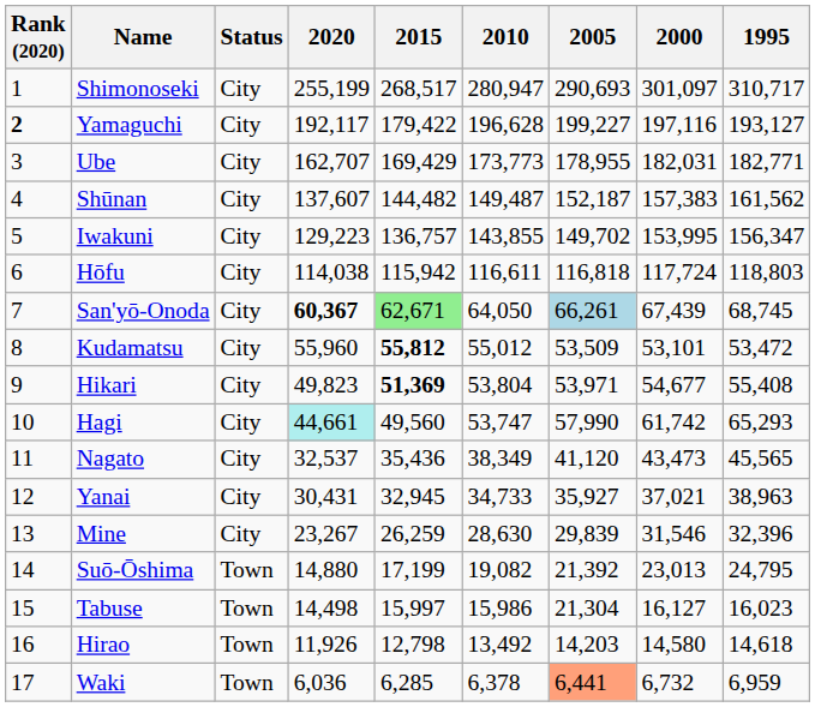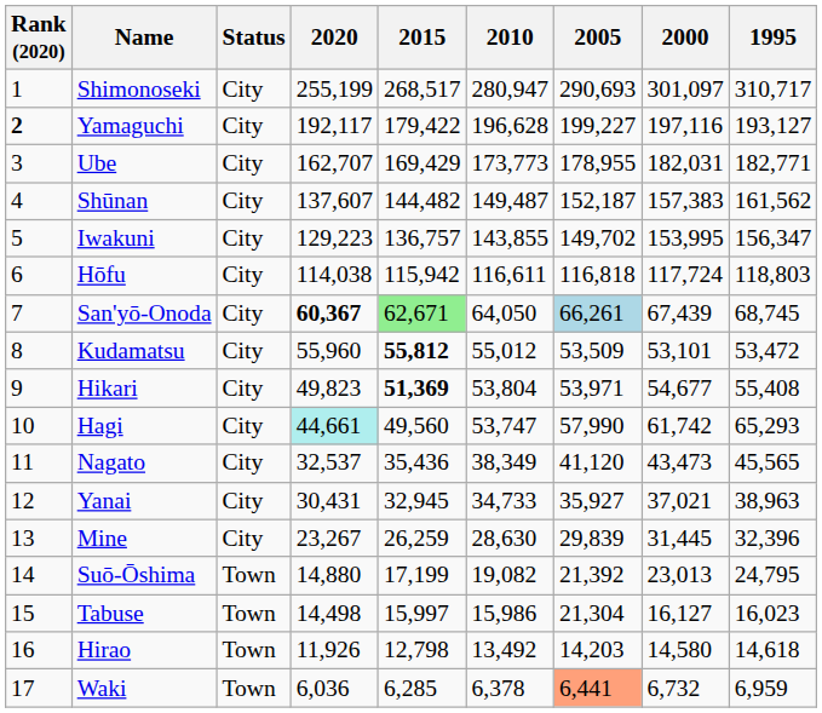 <table class="wikitable sortable">
 <tr>
 <th>Rank<br><small>(2020)</small></th>
 <th>Name</th>
 <th>Status</th>
 <th>2020</th>
 <th>2015</th>
 <th>2010</th>
 <th>2005</th>
 <th>2000</th>
 <th>1995</th>
 </tr>
 <tr>
 <td>1</td>
 <td><a href='#'>Shimonoseki</a></td>
 <td>City</td>
 <td>255,199</td>
 <td>268,517</td>
 <td>280,947</td>
 <td>290,693</td>
 <td>301,097</td>
 <td>310,717</td>
 </tr>
 <tr>
 <td><strong>2</strong></td>
 <td><a href='#'>Yamaguchi</a></td>
 <td>City</td>
 <td>192,117</td>
 <td>179,422</td>
 <td>196,628</td>
 <td>199,227</td>
 <td>197,116</td>
 <td>193,127</td>
 </tr>
 <tr>
 <td>3</td>
 <td><a href='#'>Ube</a></td>
 <td>City</td>
 <td>162,707</td>
 <td>169,429</td>
 <td>173,773</td>
 <td>178,955</td>
 <td>182,031</td>
 <td>182,771</td>
 </tr>
 <tr>
 <td>4</td>
 <td><a href='#'>Shūnan</a></td>
 <td>City</td>
 <td>137,607</td>
 <td>144,482</td>
 <td>149,487</td>
 <td>152,187</td>
 <td>157,383</td>
 <td>161,562</td>
 </tr>
 <tr>
 <td>5</td>
 <td><a href='#'>Iwakuni</a></td>
 <td>City</td>
 <td>129,223</td>
 <td>136,757</td>
 <td>143,855</td>
 <td>149,702</td>
 <td>153,995</td>
 <td>156,347</td>
 </tr>
 <tr>
 <td>6</td>
 <td><a href='#'>Hōfu</a></td>
 <td>City</td>
 <td>114,038</td>
 <td>115,942</td>
 <td>116,611</td>
 <td>116,818</td>
 <td>117,724</td>
 <td>118,803</td>
 </tr>
 <tr>
 <td>7</td>
 <td><a href='#'>San'yō-Onoda</a></td>
 <td>City</td>
 <td><strong>60,367</strong></td>
 <td style="background: lightgreen;">62,671</td>
 <td>64,050</td>
 <td style="background: lightblue;">66,261</td>
 <td>67,439</td>
 <td>68,745</td>
 </tr>
 <tr>
 <td>8</td>
 <td><a href='#'>Kudamatsu</a></td>
 <td>City</td>
 <td>55,960</td>
 <td><strong>55,812</strong></td>
 <td>55,012</td>
 <td>53,509</td>
 <td>53,101</td>
 <td>53,472</td>
 </tr>
 <tr>
 <td>9</td>
 <td><a href='#'>Hikari</a></td>
 <td>City</td>
 <td>49,823</td>
 <td><strong>51,369</strong></td>
 <td>53,804</td>
 <td>53,971</td>
 <td>54,677</td>
 <td>55,408</td>
 </tr>
 <tr>
 <td>10</td>
 <td><a href='#'>Hagi</a></td>
 <td>City</td>
 <td style="background: paleturquoise;">44,661</td>
 <td>49,560</td>
 <td>53,747</td>
 <td>57,990</td>
 <td>61,742</td>
 <td>65,293</td>
 </tr>
 <tr>
 <td>11</td>
 <td><a href='#'>Nagato</a></td>
 <td>City</td>
 <td>32,537</td>
 <td>35,436</td>
 <td>38,349</td>
 <td>41,120</td>
 <td>43,473</td>
 <td>45,565</td>
 </tr>
 <tr>
 <td>12</td>
 <td><a href='#'>Yanai</a></td>
 <td>City</td>
 <td>30,431</td>
 <td>32,945</td>
 <td>34,733</td>
 <td>35,927</td>
 <td>37,021</td>
 <td>38,963</td>
 </tr>
 <tr>
 <td>13</td>
 <td><a href='#'>Mine</a></td>
 <td>City</td>
 <td>23,267</td>
 <td>26,259</td>
 <td>28,630</td>
 <td>29,839</td>
-<td>31,546</td>
+<td>31,445</td>
 <td>32,396</td>
 </tr>
 <tr>
 <td>14</td>
 <td><a href='#'>Suō-Ōshima</a></td>
 <td>Town</td>
 <td>14,880</td>
 <td>17,199</td>
 <td>19,082</td>
 <td>21,392</td>
 <td>23,013</td>
 <td>24,795</td>
 </tr>
 <tr>
 <td>15</td>
 <td><a href='#'>Tabuse</a></td>
 <td>Town</td>
 <td>14,498</td>
 <td>15,997</td>
 <td>15,986</td>
 <td>21,304</td>
 <td>16,127</td>
 <td>16,023</td>
 </tr>
 <tr>
 <td>16</td>
 <td><a href='#'>Hirao</a></td>
 <td>Town</td>
 <td>11,926</td>
 <td>12,798</td>
 <td>13,492</td>
 <td>14,203</td>
 <td>14,580</td>
 <td>14,618</td>
 </tr>
 <tr>
 <td>17</td>
 <td><a href='#'>Waki</a></td>
 <td>Town</td>
 <td>6,036</td>
 <td>6,285</td>
 <td>6,378</td>
 <td style="background: lightsalmon;">6,441</td>
 <td>6,732</td>
 <td>6,959</td>
 </tr>
 </table>
